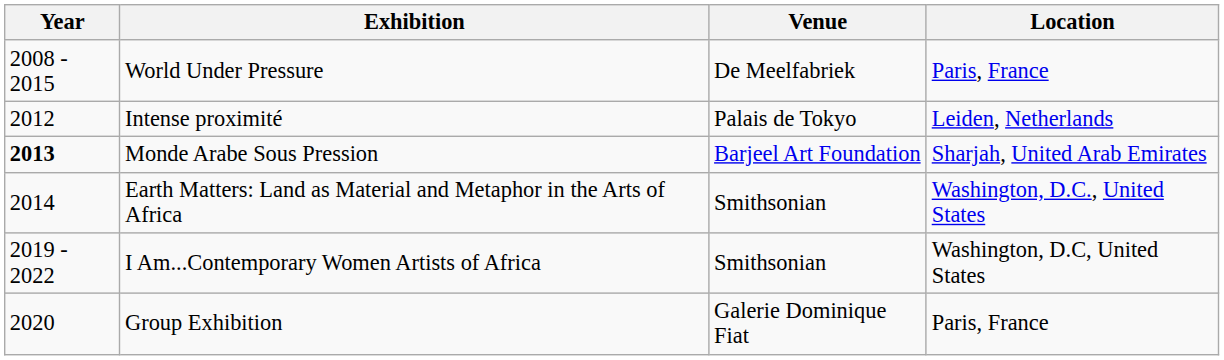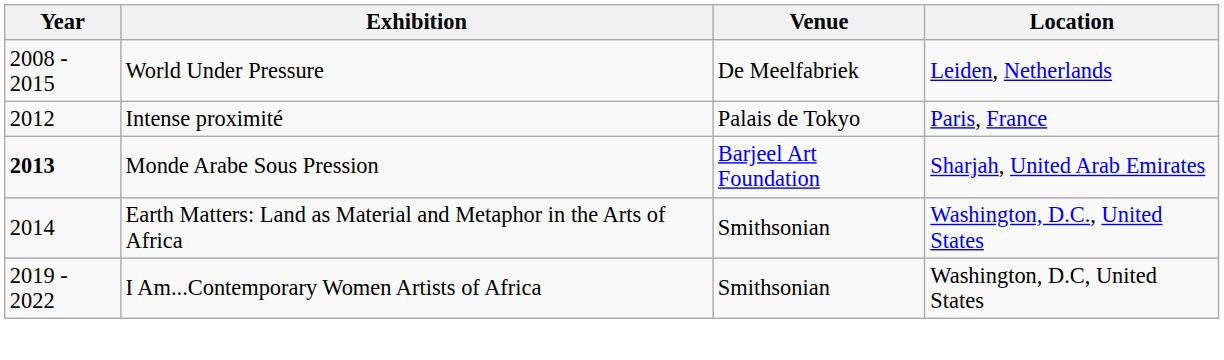 <table class="wikitable">
 <tr>
 <th>Year</th>
 <th>Exhibition</th>
 <th>Venue</th>
 <th>Location</th>
 </tr>
 <tr>
 <td>2008 - 2015</td>
 <td>World Under Pressure</td>
 <td>De Meelfabriek</td>
-<td><a href='#'>Paris</a>, <a href='#'>France</a></td>
+<td><a href='#'>Leiden</a>, <a href='#'>Netherlands</a></td>
 </tr>
 <tr>
 <td>2012</td>
 <td>Intense proximité</td>
 <td>Palais de Tokyo</td>
-<td><a href='#'>Leiden</a>, <a href='#'>Netherlands</a></td>
+<td><a href='#'>Paris</a>, <a href='#'>France</a></td>
 </tr>
 <tr>
 <td><strong>2013</strong></td>
 <td>Monde Arabe Sous Pression</td>
 <td><a href='#'>Barjeel Art Foundation</a></td>
 <td><a href='#'>Sharjah</a>, <a href='#'>United Arab Emirates</a></td>
 </tr>
 <tr>
 <td>2014</td>
 <td>Earth Matters: Land as Material and Metaphor in the Arts of Africa</td>
 <td>Smithsonian</td>
 <td><a href='#'>Washington, D.C.</a>, <a href='#'>United States</a></td>
 </tr>
 <tr>
 <td>2019 - 2022</td>
 <td>I Am...Contemporary Women Artists of Africa</td>
 <td>Smithsonian</td>
 <td>Washington, D.C, United States</td>
 </tr>
-<tr>
-<td>2020</td>
-<td>Group Exhibition</td>
-<td>Galerie Dominique Fiat</td>
-<td>Paris, France</td>
-</tr>
 </table>
